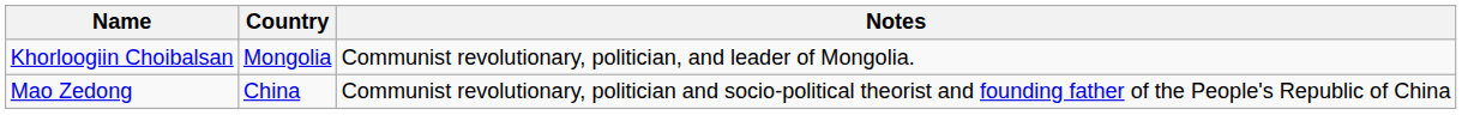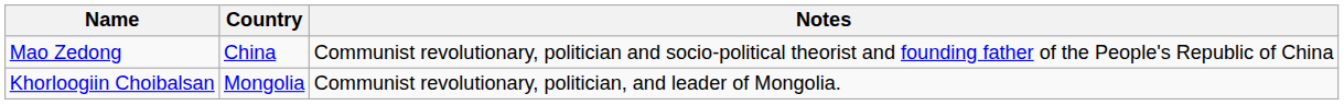 <table class="wikitable sortable">
 <tr>
 <th>Name</th>
 <th>Country</th>
 <th>Notes</th>
 </tr>
 <tr>
+<td><a href='#'>Mao Zedong</a></td>
+<td><a href='#'>China</a></td>
+<td>Communist revolutionary, politician and socio-political theorist and <a href='#'>founding father</a> of the People's Republic of China</td>
+</tr>
+<tr>
 <td><a href='#'>Khorloogiin Choibalsan</a></td>
 <td><a href='#'>Mongolia</a></td>
 <td>Communist revolutionary, politician, and leader of Mongolia.</td>
 </tr>
-<tr>
-<td><a href='#'>Mao Zedong</a></td>
-<td><a href='#'>China</a></td>
-<td>Communist revolutionary, politician and socio-political theorist and <a href='#'>founding father</a> of the People's Republic of China</td>
-</tr>
 </table>
